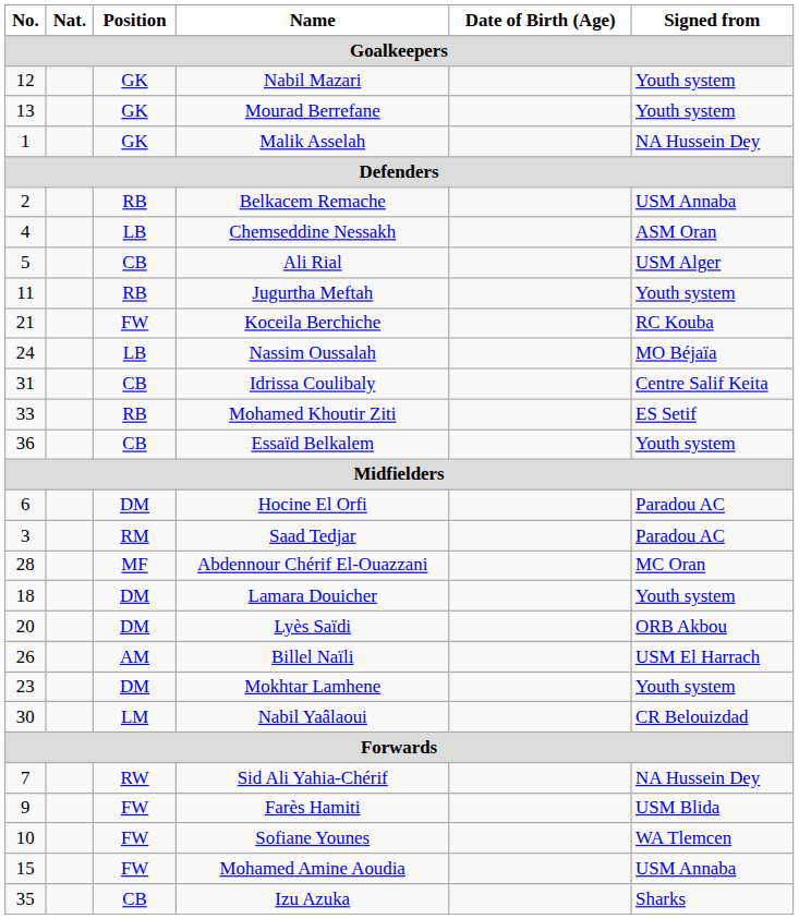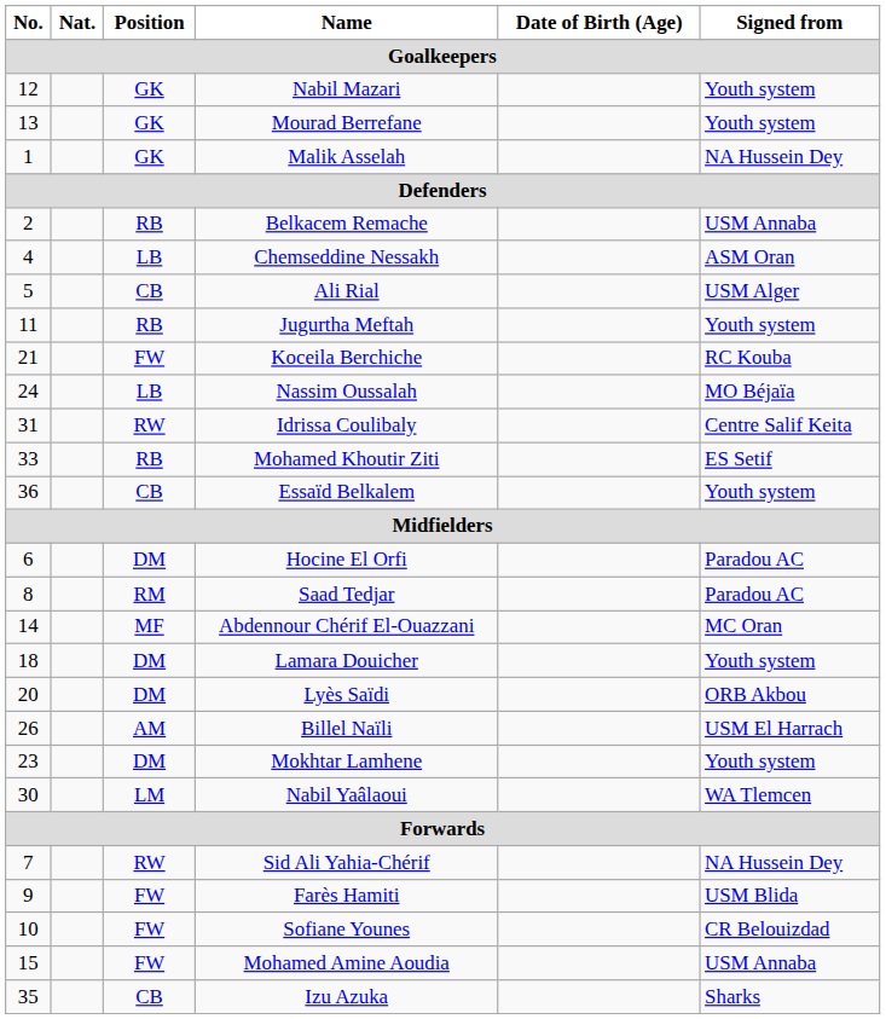 <table class="wikitable" style="text-align:center; font-size:90%; width:70%">
 <tr>
 <th style="background:white; color:black; text-align:center;">No.</th>
 <th style="background:white; color:black; text-align:center;">Nat.</th>
 <th style="background:white; color:black; text-align:center;">Position</th>
 <th style="background:white; color:black; text-align:center;">Name</th>
 <th style="background:white; color:black; text-align:center;">Date of Birth (Age)</th>
 <th style="background:white; color:black; text-align:center;">Signed from</th>
 </tr>
 <tr>
 <th colspan=10 style="background:#DCDCDC; text-align:center;">Goalkeepers</th>
 </tr>
 <tr>
 <td>12</td>
 <td></td>
 <td><a href='#'>GK</a></td>
 <td><a href='#'>Nabil Mazari</a></td>
 <td></td>
 <td style="text-align:left"> <a href='#'>Youth system</a></td>
 </tr>
 <tr>
 <td>13</td>
 <td></td>
 <td><a href='#'>GK</a></td>
 <td><a href='#'>Mourad Berrefane</a></td>
 <td></td>
 <td style="text-align:left"> <a href='#'>Youth system</a></td>
 </tr>
 <tr>
 <td>1</td>
 <td></td>
 <td><a href='#'>GK</a></td>
 <td><a href='#'>Malik Asselah</a></td>
 <td></td>
 <td style="text-align:left"> <a href='#'>NA Hussein Dey</a></td>
 </tr>
 <tr>
 <th colspan=10 style="background:#DCDCDC; text-align:center;">Defenders</th>
 </tr>
 <tr>
 <td>2</td>
 <td></td>
 <td><a href='#'>RB</a></td>
 <td><a href='#'>Belkacem Remache</a></td>
 <td></td>
 <td style="text-align:left"> <a href='#'>USM Annaba</a></td>
 </tr>
 <tr>
 <td>4</td>
 <td></td>
 <td><a href='#'>LB</a></td>
 <td><a href='#'>Chemseddine Nessakh</a></td>
 <td></td>
 <td style="text-align:left"> <a href='#'>ASM Oran</a></td>
 </tr>
 <tr>
 <td>5</td>
 <td></td>
 <td><a href='#'>CB</a></td>
 <td><a href='#'>Ali Rial</a></td>
 <td></td>
 <td style="text-align:left"> <a href='#'>USM Alger</a></td>
 </tr>
 <tr>
 <td>11</td>
 <td></td>
 <td><a href='#'>RB</a></td>
 <td><a href='#'>Jugurtha Meftah</a></td>
 <td></td>
 <td style="text-align:left"> <a href='#'>Youth system</a></td>
 </tr>
 <tr>
 <td>21</td>
 <td></td>
 <td><a href='#'>FW</a></td>
 <td><a href='#'>Koceila Berchiche</a></td>
 <td></td>
 <td style="text-align:left"> <a href='#'>RC Kouba</a></td>
 </tr>
 <tr>
 <td>24</td>
 <td></td>
 <td><a href='#'>LB</a></td>
 <td><a href='#'>Nassim Oussalah</a></td>
 <td></td>
 <td style="text-align:left"> <a href='#'>MO Béjaïa</a></td>
 </tr>
 <tr>
 <td>31</td>
 <td></td>
-<td><a href='#'>CB</a></td>
+<td><a href='#'>RW</a></td>
 <td><a href='#'>Idrissa Coulibaly</a></td>
 <td></td>
 <td style="text-align:left"> <a href='#'>Centre Salif Keita</a></td>
 </tr>
 <tr>
 <td>33</td>
 <td></td>
 <td><a href='#'>RB</a></td>
 <td><a href='#'>Mohamed Khoutir Ziti</a></td>
 <td></td>
 <td style="text-align:left"> <a href='#'>ES Setif</a></td>
 </tr>
 <tr>
 <td>36</td>
 <td></td>
 <td><a href='#'>CB</a></td>
 <td><a href='#'>Essaïd Belkalem</a></td>
 <td></td>
 <td style="text-align:left"> <a href='#'>Youth system</a></td>
 </tr>
 <tr>
 <th colspan=10 style="background:#DCDCDC; text-align:center;">Midfielders</th>
 </tr>
 <tr>
 <td>6</td>
 <td></td>
 <td><a href='#'>DM</a></td>
 <td><a href='#'>Hocine El Orfi</a></td>
 <td></td>
 <td style="text-align:left"> <a href='#'>Paradou AC</a></td>
 </tr>
 <tr>
-<td>3</td>
+<td>8</td>
 <td></td>
 <td><a href='#'>RM</a></td>
 <td><a href='#'>Saad Tedjar</a></td>
 <td></td>
 <td style="text-align:left"> <a href='#'>Paradou AC</a></td>
 </tr>
 <tr>
-<td>28</td>
+<td>14</td>
 <td></td>
 <td><a href='#'>MF</a></td>
 <td><a href='#'>Abdennour Chérif El-Ouazzani</a></td>
 <td></td>
 <td style="text-align:left"> <a href='#'>MC Oran</a></td>
 </tr>
 <tr>
 <td>18</td>
 <td></td>
 <td><a href='#'>DM</a></td>
 <td><a href='#'>Lamara Douicher</a></td>
 <td></td>
 <td style="text-align:left"> <a href='#'>Youth system</a></td>
 </tr>
 <tr>
 <td>20</td>
 <td></td>
 <td><a href='#'>DM</a></td>
 <td><a href='#'>Lyès Saïdi</a></td>
 <td></td>
 <td style="text-align:left"> <a href='#'>ORB Akbou</a></td>
 </tr>
 <tr>
 <td>26</td>
 <td></td>
 <td><a href='#'>AM</a></td>
 <td><a href='#'>Billel Naïli</a></td>
 <td></td>
 <td style="text-align:left"> <a href='#'>USM El Harrach</a></td>
 </tr>
 <tr>
 <td>23</td>
 <td></td>
 <td><a href='#'>DM</a></td>
 <td><a href='#'>Mokhtar Lamhene</a></td>
 <td></td>
 <td style="text-align:left"> <a href='#'>Youth system</a></td>
 </tr>
 <tr>
 <td>30</td>
 <td></td>
 <td><a href='#'>LM</a></td>
 <td><a href='#'>Nabil Yaâlaoui</a></td>
 <td></td>
-<td style="text-align:left"> <a href='#'>CR Belouizdad</a></td>
+<td style="text-align:left"> <a href='#'>WA Tlemcen</a></td>
 </tr>
 <tr>
 <th colspan=10 style="background:#DCDCDC; text-align:center;">Forwards</th>
 </tr>
 <tr>
 <td>7</td>
 <td></td>
 <td><a href='#'>RW</a></td>
 <td><a href='#'>Sid Ali Yahia-Chérif</a></td>
 <td></td>
 <td style="text-align:left"> <a href='#'>NA Hussein Dey</a></td>
 </tr>
 <tr>
 <td>9</td>
 <td></td>
 <td><a href='#'>FW</a></td>
 <td><a href='#'>Farès Hamiti</a></td>
 <td></td>
 <td style="text-align:left"> <a href='#'>USM Blida</a></td>
 </tr>
 <tr>
 <td>10</td>
 <td></td>
 <td><a href='#'>FW</a></td>
 <td><a href='#'>Sofiane Younes</a></td>
 <td></td>
-<td style="text-align:left"> <a href='#'>WA Tlemcen</a></td>
+<td style="text-align:left"> <a href='#'>CR Belouizdad</a></td>
 </tr>
 <tr>
 <td>15</td>
 <td></td>
 <td><a href='#'>FW</a></td>
 <td><a href='#'>Mohamed Amine Aoudia</a></td>
 <td></td>
 <td style="text-align:left"> <a href='#'>USM Annaba</a></td>
 </tr>
 <tr>
 <td>35</td>
 <td></td>
 <td><a href='#'>CB</a></td>
 <td><a href='#'>Izu Azuka</a></td>
 <td></td>
 <td style="text-align:left"> <a href='#'>Sharks</a></td>
 </tr>
 <tr>
 </tr>
 </table>
